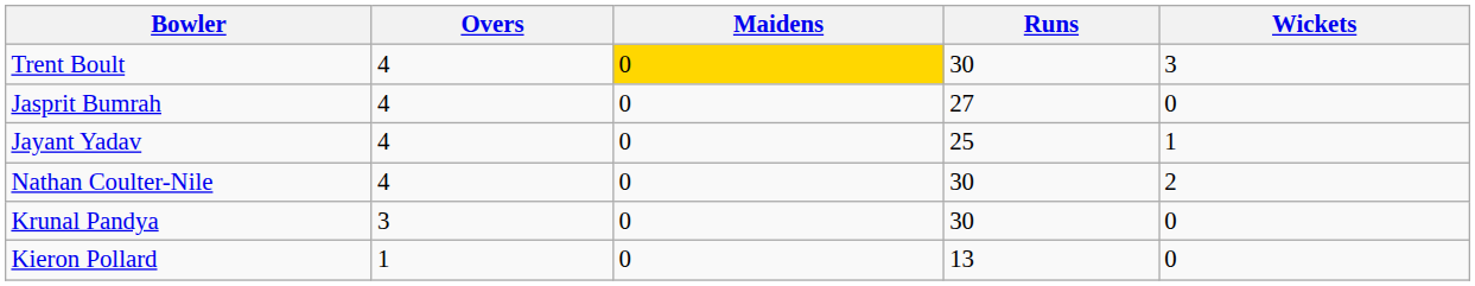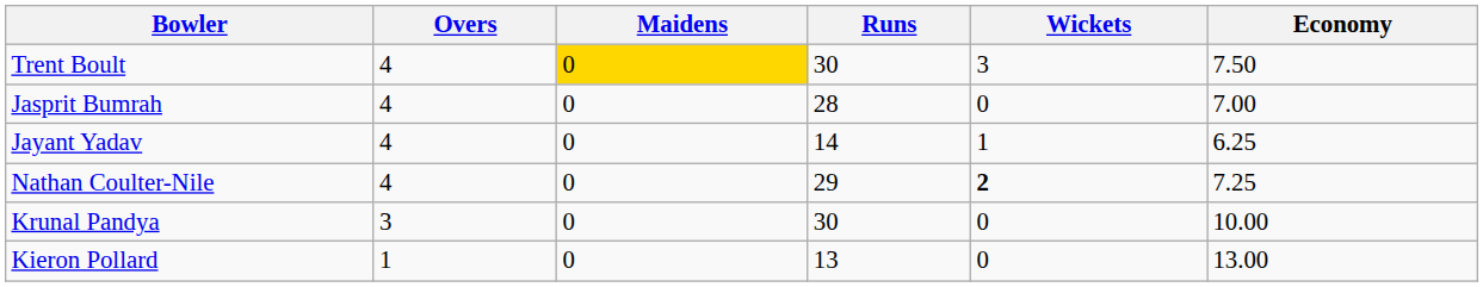 <table class=wikitable style="width: 60%;">
 <tr>
 <th width="25%"><a href='#'>Bowler</a></th>
 <th><a href='#'>Overs</a></th>
 <th><a href='#'>Maidens</a></th>
 <th><a href='#'>Runs</a></th>
 <th><a href='#'>Wickets</a></th>
+<th>Economy</th>
 </tr>
 <tr>
 <td><a href='#'>Trent Boult</a></td>
 <td>4</td>
 <td style="background: gold;">0</td>
 <td>30</td>
 <td>3</td>
+<td>7.50</td>
 </tr>
 <tr>
 <td><a href='#'>Jasprit Bumrah</a></td>
 <td>4</td>
 <td>0</td>
-<td>27</td>
+<td>28</td>
 <td>0</td>
+<td>7.00</td>
 </tr>
 <tr>
 <td><a href='#'>Jayant Yadav</a></td>
 <td>4</td>
 <td>0</td>
-<td>25</td>
+<td>14</td>
 <td>1</td>
+<td>6.25</td>
 </tr>
 <tr>
 <td><a href='#'>Nathan Coulter-Nile</a></td>
 <td>4</td>
 <td>0</td>
-<td>30</td>
-<td>2</td>
+<td>29</td>
+<td><strong>2</strong></td>
+<td>7.25</td>
 </tr>
 <tr>
 <td><a href='#'>Krunal Pandya</a></td>
 <td>3</td>
 <td>0</td>
 <td>30</td>
 <td>0</td>
+<td>10.00</td>
 </tr>
 <tr>
 <td><a href='#'>Kieron Pollard</a></td>
 <td>1</td>
 <td>0</td>
 <td>13</td>
 <td>0</td>
+<td>13.00</td>
 </tr>
 </table>
